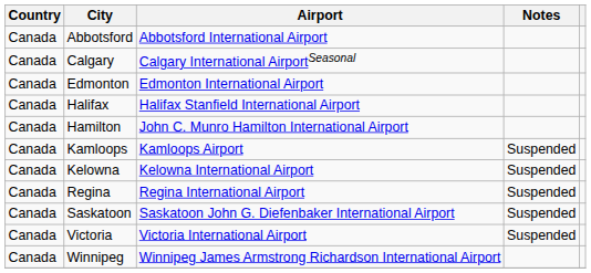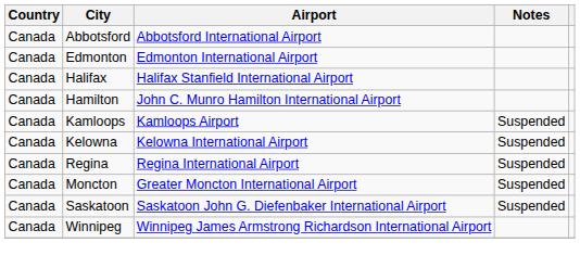 <table class="wikitable sortable" style="margin:1em auto;">
 <tr>
 <th>Country</th>
 <th>City</th>
 <th>Airport</th>
 <th>Notes</th>
 <th class="unsortable"></th>
 </tr>
 <tr>
 <td>Canada</td>
 <td>Abbotsford</td>
 <td><a href='#'>Abbotsford International Airport</a></td>
-<td align=center></td>
-<td align=center></td>
-</tr>
-<tr>
-<td>Canada</td>
-<td>Calgary</td>
-<td><a href='#'>Calgary International Airport</a><sup><em>Seasonal</em></sup></td>
 <td align=center></td>
 <td align=center></td>
 </tr>
 <tr>
 <td>Canada</td>
 <td>Edmonton</td>
 <td><a href='#'>Edmonton International Airport</a></td>
 <td align=center></td>
 <td align=center></td>
 </tr>
 <tr>
 <td>Canada</td>
 <td>Halifax</td>
 <td><a href='#'>Halifax Stanfield International Airport</a></td>
 <td align=center></td>
 <td align=center></td>
 </tr>
 <tr>
 <td>Canada</td>
 <td>Hamilton</td>
 <td><a href='#'>John C. Munro Hamilton International Airport</a></td>
 <td align=center></td>
 <td align=center></td>
 </tr>
 <tr>
 <td>Canada</td>
 <td>Kamloops</td>
 <td><a href='#'>Kamloops Airport</a></td>
 <td>Suspended</td>
 <td align=center></td>
 </tr>
 <tr>
 <td>Canada</td>
 <td>Kelowna</td>
 <td><a href='#'>Kelowna International Airport</a></td>
 <td align=center>Suspended</td>
 <td align="center"></td>
 </tr>
 <tr>
 <td>Canada</td>
 <td>Regina</td>
 <td><a href='#'>Regina International Airport</a></td>
 <td>Suspended</td>
 <td align=center></td>
 </tr>
 <tr>
 <td>Canada</td>
-<td>Saskatoon</td>
-<td><a href='#'>Saskatoon John G. Diefenbaker International Airport</a></td>
-<td>Suspended</td>
-<td align=center></td>
+<td>Moncton</td>
+<td><a href='#'>Greater Moncton International Airport</a></td>
+<td align=center>Suspended</td>
+<td align="center"></td>
 </tr>
 <tr>
 <td>Canada</td>
-<td>Victoria</td>
-<td><a href='#'>Victoria International Airport</a></td>
+<td>Saskatoon</td>
+<td><a href='#'>Saskatoon John G. Diefenbaker International Airport</a></td>
 <td>Suspended</td>
 <td align=center></td>
 </tr>
 <tr>
 <td>Canada</td>
 <td>Winnipeg</td>
 <td><a href='#'>Winnipeg James Armstrong Richardson International Airport</a></td>
 <td align=center></td>
 <td align=center></td>
 </tr>
 <tr>
 </tr>
 </table>
